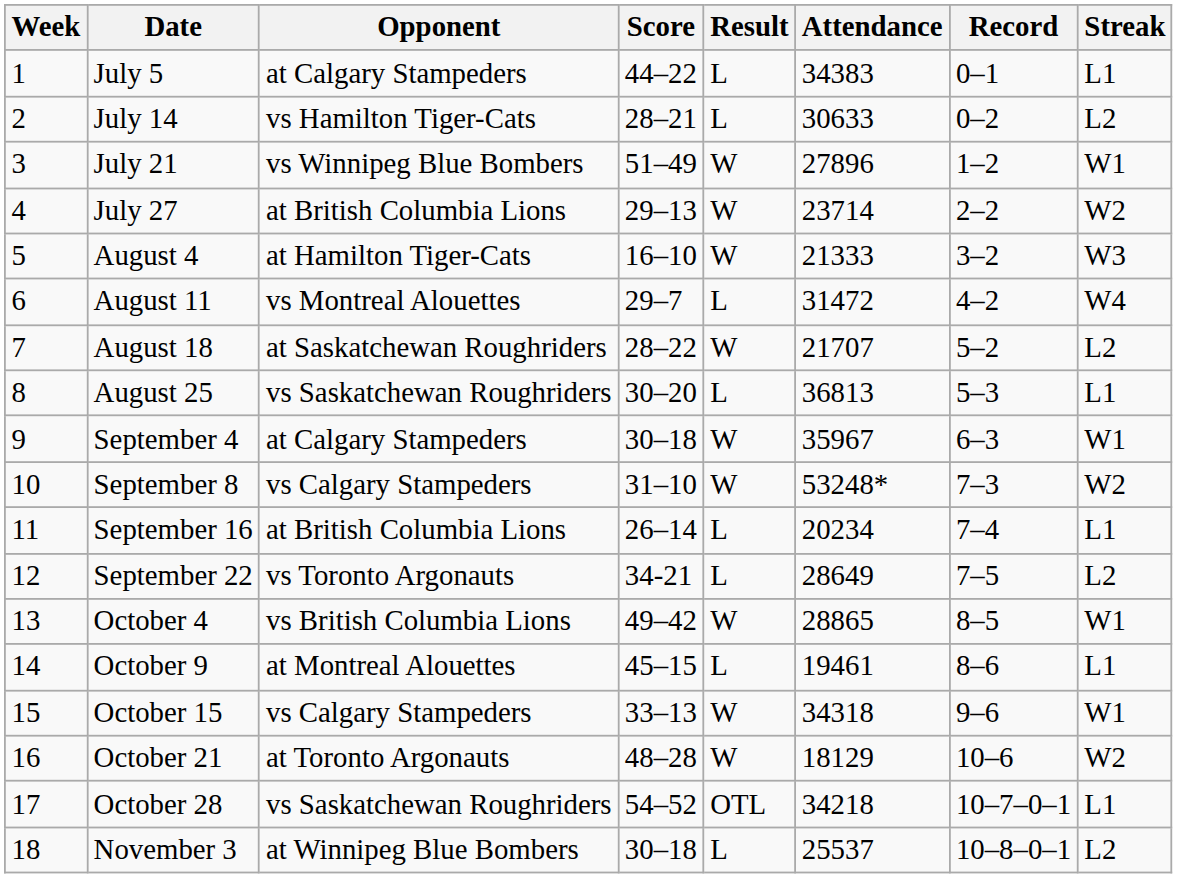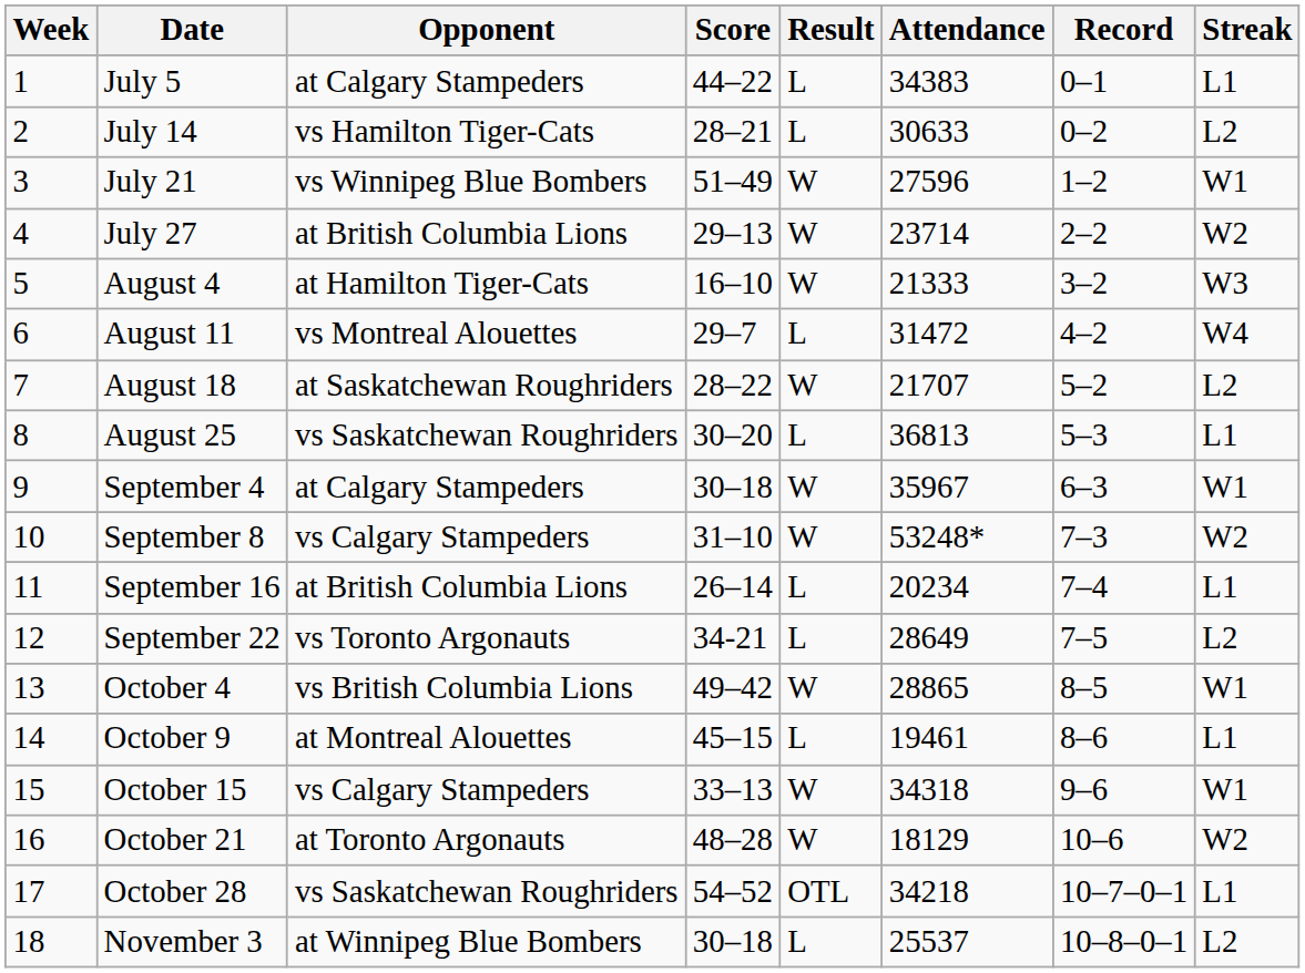 <table class="wikitable">
 <tr>
 <th>Week</th>
 <th>Date</th>
 <th>Opponent</th>
 <th>Score</th>
 <th>Result</th>
 <th>Attendance</th>
 <th>Record</th>
 <th>Streak</th>
 </tr>
 <tr>
 <td>1</td>
 <td>July 5</td>
 <td>at Calgary Stampeders</td>
 <td>44–22</td>
 <td>L</td>
 <td>34383</td>
 <td>0–1</td>
 <td>L1</td>
 </tr>
 <tr>
 <td>2</td>
 <td>July 14</td>
 <td>vs Hamilton Tiger-Cats</td>
 <td>28–21</td>
 <td>L</td>
 <td>30633</td>
 <td>0–2</td>
 <td>L2</td>
 </tr>
 <tr>
 <td>3</td>
 <td>July 21</td>
 <td>vs Winnipeg Blue Bombers</td>
 <td>51–49</td>
 <td>W</td>
-<td>27896</td>
+<td>27596</td>
 <td>1–2</td>
 <td>W1</td>
 </tr>
 <tr>
 <td>4</td>
 <td>July 27</td>
 <td>at British Columbia Lions</td>
 <td>29–13</td>
 <td>W</td>
 <td>23714</td>
 <td>2–2</td>
 <td>W2</td>
 </tr>
 <tr>
 <td>5</td>
 <td>August 4</td>
 <td>at Hamilton Tiger-Cats</td>
 <td>16–10</td>
 <td>W</td>
 <td>21333</td>
 <td>3–2</td>
 <td>W3</td>
 </tr>
 <tr>
 <td>6</td>
 <td>August 11</td>
 <td>vs Montreal Alouettes</td>
 <td>29–7</td>
 <td>L</td>
 <td>31472</td>
 <td>4–2</td>
 <td>W4</td>
 </tr>
 <tr>
 <td>7</td>
 <td>August 18</td>
 <td>at Saskatchewan Roughriders</td>
 <td>28–22</td>
 <td>W</td>
 <td>21707</td>
 <td>5–2</td>
 <td>L2</td>
 </tr>
 <tr>
 <td>8</td>
 <td>August 25</td>
 <td>vs Saskatchewan Roughriders</td>
 <td>30–20</td>
 <td>L</td>
 <td>36813</td>
 <td>5–3</td>
 <td>L1</td>
 </tr>
 <tr>
 <td>9</td>
 <td>September 4</td>
 <td>at Calgary Stampeders</td>
 <td>30–18</td>
 <td>W</td>
 <td>35967</td>
 <td>6–3</td>
 <td>W1</td>
 </tr>
 <tr>
 <td>10</td>
 <td>September 8</td>
 <td>vs Calgary Stampeders</td>
 <td>31–10</td>
 <td>W</td>
 <td>53248*</td>
 <td>7–3</td>
 <td>W2</td>
 </tr>
 <tr>
 <td>11</td>
 <td>September 16</td>
 <td>at British Columbia Lions</td>
 <td>26–14</td>
 <td>L</td>
 <td>20234</td>
 <td>7–4</td>
 <td>L1</td>
 </tr>
 <tr>
 <td>12</td>
 <td>September 22</td>
 <td>vs Toronto Argonauts</td>
 <td>34-21</td>
 <td>L</td>
 <td>28649</td>
 <td>7–5</td>
 <td>L2</td>
 </tr>
 <tr>
 <td>13</td>
 <td>October 4</td>
 <td>vs British Columbia Lions</td>
 <td>49–42</td>
 <td>W</td>
 <td>28865</td>
 <td>8–5</td>
 <td>W1</td>
 </tr>
 <tr>
 <td>14</td>
 <td>October 9</td>
 <td>at Montreal Alouettes</td>
 <td>45–15</td>
 <td>L</td>
 <td>19461</td>
 <td>8–6</td>
 <td>L1</td>
 </tr>
 <tr>
 <td>15</td>
 <td>October 15</td>
 <td>vs Calgary Stampeders</td>
 <td>33–13</td>
 <td>W</td>
 <td>34318</td>
 <td>9–6</td>
 <td>W1</td>
 </tr>
 <tr>
 <td>16</td>
 <td>October 21</td>
 <td>at Toronto Argonauts</td>
 <td>48–28</td>
 <td>W</td>
 <td>18129</td>
 <td>10–6</td>
 <td>W2</td>
 </tr>
 <tr>
 <td>17</td>
 <td>October 28</td>
 <td>vs Saskatchewan Roughriders</td>
 <td>54–52</td>
 <td>OTL</td>
 <td>34218</td>
 <td>10–7–0–1</td>
 <td>L1</td>
 </tr>
 <tr>
 <td>18</td>
 <td>November 3</td>
 <td>at Winnipeg Blue Bombers</td>
 <td>30–18</td>
 <td>L</td>
 <td>25537</td>
 <td>10–8–0–1</td>
 <td>L2</td>
 </tr>
 </table>
